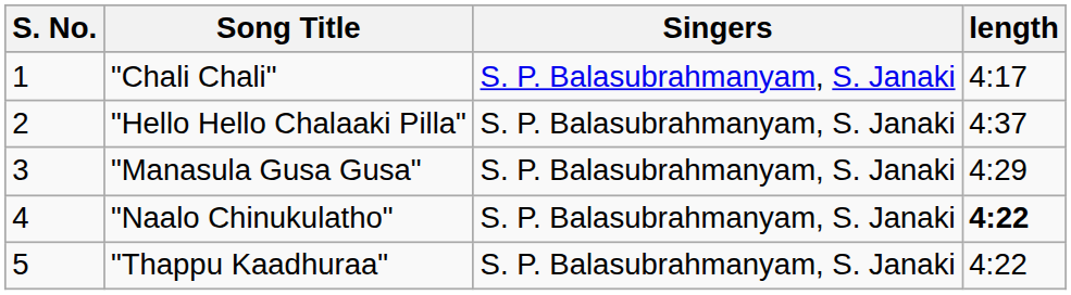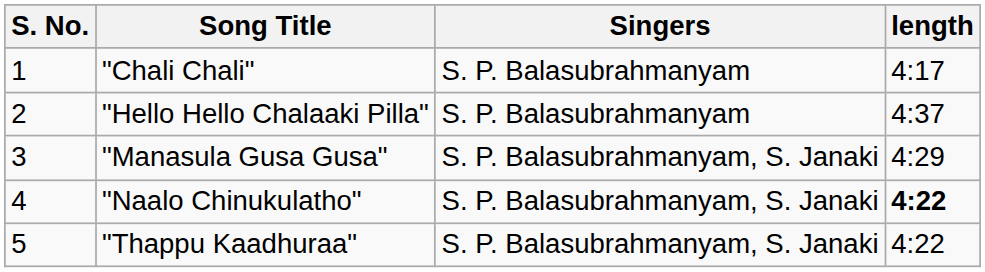 <table class="wikitable">
 <tr>
 <th>S. No.</th>
 <th>Song Title</th>
 <th>Singers</th>
 <th>length</th>
 </tr>
 <tr>
 <td>1</td>
 <td>"Chali Chali"</td>
-<td><a href='#'>S. P. Balasubrahmanyam</a>, <a href='#'>S. Janaki</a></td>
+<td>S. P. Balasubrahmanyam</td>
 <td>4:17</td>
 </tr>
 <tr>
 <td>2</td>
 <td>"Hello Hello Chalaaki Pilla"</td>
-<td>S. P. Balasubrahmanyam, S. Janaki</td>
+<td>S. P. Balasubrahmanyam</td>
 <td>4:37</td>
 </tr>
 <tr>
 <td>3</td>
 <td>"Manasula Gusa Gusa"</td>
 <td>S. P. Balasubrahmanyam, S. Janaki</td>
 <td>4:29</td>
 </tr>
 <tr>
 <td>4</td>
 <td>"Naalo Chinukulatho"</td>
 <td>S. P. Balasubrahmanyam, S. Janaki</td>
 <td><strong>4:22</strong></td>
 </tr>
 <tr>
 <td>5</td>
 <td>"Thappu Kaadhuraa"</td>
 <td>S. P. Balasubrahmanyam, S. Janaki</td>
 <td>4:22</td>
 </tr>
 </table>
